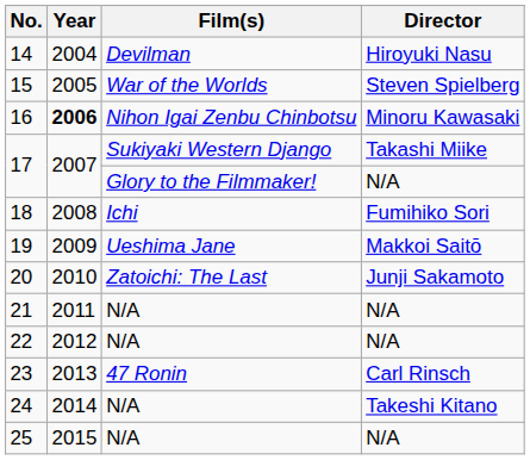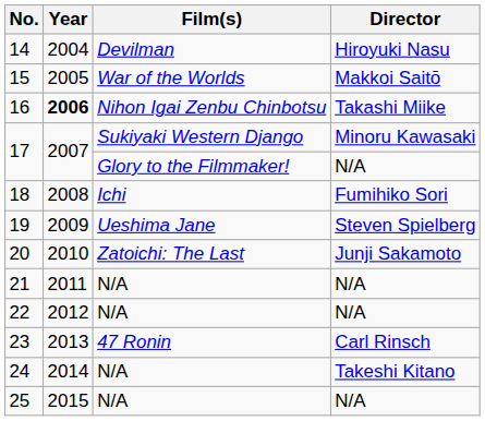 <table class="wikitable">
 <tr>
 <th>No.</th>
 <th>Year</th>
 <th>Film(s)</th>
 <th>Director</th>
 </tr>
 <tr>
 <td>14</td>
 <td>2004</td>
 <td><em><a href='#'>Devilman</a></em></td>
 <td><a href='#'>Hiroyuki Nasu</a></td>
 </tr>
 <tr>
 <td>15</td>
 <td>2005</td>
 <td><em><a href='#'>War of the Worlds</a></em></td>
-<td><a href='#'>Steven Spielberg</a></td>
+<td><a href='#'>Makkoi Saitō</a></td>
 </tr>
 <tr>
 <td>16</td>
 <td><strong>2006</strong></td>
 <td><em><a href='#'>Nihon Igai Zenbu Chinbotsu</a></em></td>
-<td><a href='#'>Minoru Kawasaki</a></td>
+<td><a href='#'>Takashi Miike</a></td>
 </tr>
 <tr>
 <td rowspan="2">17</td>
 <td rowspan="2">2007</td>
 <td><em><a href='#'>Sukiyaki Western Django</a></em></td>
-<td><a href='#'>Takashi Miike</a></td>
+<td><a href='#'>Minoru Kawasaki</a></td>
 </tr>
 <tr>
 <td><em><a href='#'>Glory to the Filmmaker!</a></em></td>
 <td>N/A</td>
 </tr>
 <tr>
 <td>18</td>
 <td>2008</td>
 <td><em><a href='#'>Ichi</a></em></td>
 <td><a href='#'>Fumihiko Sori</a></td>
 </tr>
 <tr>
 <td>19</td>
 <td>2009</td>
 <td><em><a href='#'>Ueshima Jane</a></em></td>
-<td><a href='#'>Makkoi Saitō</a></td>
+<td><a href='#'>Steven Spielberg</a></td>
 </tr>
 <tr>
 <td>20</td>
 <td>2010</td>
 <td><em><a href='#'>Zatoichi: The Last</a></em></td>
 <td><a href='#'>Junji Sakamoto</a></td>
 </tr>
 <tr>
 <td>21</td>
 <td>2011</td>
 <td>N/A</td>
 <td>N/A</td>
 </tr>
 <tr>
 <td>22</td>
 <td>2012</td>
 <td>N/A</td>
 <td>N/A</td>
 </tr>
 <tr>
 <td>23</td>
 <td>2013</td>
 <td><em><a href='#'>47 Ronin</a></em></td>
 <td><a href='#'>Carl Rinsch</a></td>
 </tr>
 <tr>
 <td>24</td>
 <td>2014</td>
 <td>N/A</td>
 <td><a href='#'>Takeshi Kitano</a></td>
 </tr>
 <tr>
 <td>25</td>
 <td>2015</td>
 <td>N/A</td>
 <td>N/A</td>
 </tr>
 </table>
